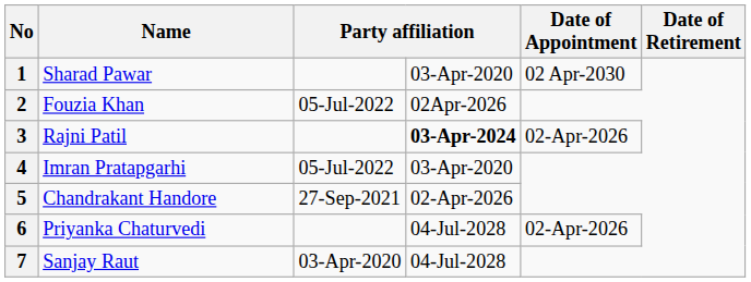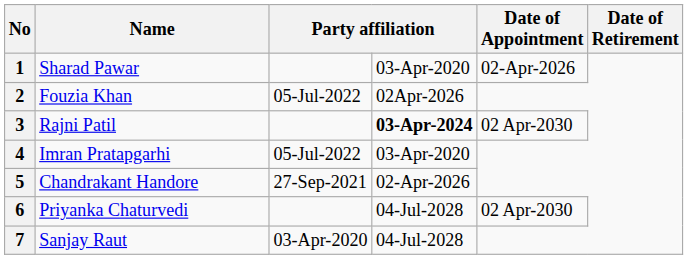 <table class="wikitable sortable">
 <tr>
 <th>No</th>
 <th style="width:200px">Name</th>
 <th colspan="2">Party affiliation</th>
 <th>Date of <br>Appointment</th>
 <th>Date of <br>Retirement</th>
 </tr>
 <tr>
 <th>1</th>
 <td><a href='#'>Sharad Pawar</a></td>
 <td></td>
 <td>03-Apr-2020</td>
-<td>02 Apr-2030</td>
+<td>02-Apr-2026</td>
 </tr>
 <tr>
 <th>2</th>
 <td><a href='#'>Fouzia Khan</a></td>
 <td>05-Jul-2022</td>
 <td>02Apr-2026</td>
 </tr>
 <tr>
 <th>3</th>
 <td><a href='#'>Rajni Patil</a></td>
 <td></td>
 <td><strong>03-Apr-2024</strong></td>
-<td>02-Apr-2026</td>
+<td>02 Apr-2030</td>
 </tr>
 <tr>
 <th>4</th>
 <td><a href='#'>Imran Pratapgarhi</a></td>
 <td>05-Jul-2022</td>
 <td>03-Apr-2020</td>
 </tr>
 <tr>
 <th>5</th>
 <td><a href='#'>Chandrakant Handore</a></td>
 <td>27-Sep-2021</td>
 <td>02-Apr-2026</td>
 </tr>
 <tr>
 <th>6</th>
 <td><a href='#'>Priyanka Chaturvedi</a></td>
 <td></td>
 <td>04-Jul-2028</td>
-<td>02-Apr-2026</td>
+<td>02 Apr-2030</td>
 </tr>
 <tr>
 <th>7</th>
 <td><a href='#'>Sanjay Raut</a></td>
 <td>03-Apr-2020</td>
 <td>04-Jul-2028</td>
 </tr>
 </table>
